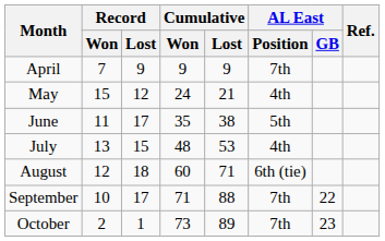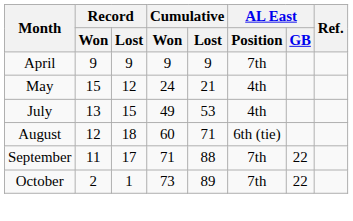 <table class="wikitable" style="text-align:center;">
 <tr>
 <th rowspan=2>Month</th>
 <th colspan=2>Record</th>
 <th colspan=2>Cumulative</th>
 <th colspan=2><a href='#'>AL East</a></th>
 <th rowspan=2>Ref.</th>
 </tr>
 <tr>
 <th>Won</th>
 <th>Lost</th>
 <th>Won</th>
 <th>Lost</th>
 <th>Position</th>
 <th><a href='#'>GB</a></th>
 </tr>
 <tr>
 <td>April</td>
-<td>7</td>
+<td>9</td>
 <td>9</td>
 <td>9</td>
 <td>9</td>
 <td>7th</td>
 <td></td>
 <td></td>
 </tr>
 <tr>
 <td>May</td>
 <td>15</td>
 <td>12</td>
 <td>24</td>
 <td>21</td>
 <td>4th</td>
 <td></td>
 <td></td>
 </tr>
 <tr>
-<td>June</td>
-<td>11</td>
-<td>17</td>
-<td>35</td>
-<td>38</td>
-<td>5th</td>
-<td></td>
-<td></td>
-</tr>
-<tr>
 <td>July</td>
 <td>13</td>
 <td>15</td>
-<td>48</td>
+<td>49</td>
 <td>53</td>
 <td>4th</td>
 <td></td>
 <td></td>
 </tr>
 <tr>
 <td>August</td>
 <td>12</td>
 <td>18</td>
 <td>60</td>
 <td>71</td>
 <td>6th (tie)</td>
 <td></td>
 <td></td>
 </tr>
 <tr>
 <td>September</td>
-<td>10</td>
+<td>11</td>
 <td>17</td>
 <td>71</td>
 <td>88</td>
 <td>7th</td>
 <td>22</td>
 <td></td>
 </tr>
 <tr>
 <td>October</td>
 <td>2</td>
 <td>1</td>
 <td>73</td>
 <td>89</td>
 <td>7th</td>
-<td>23</td>
+<td>22</td>
 <td></td>
 </tr>
 </table>
